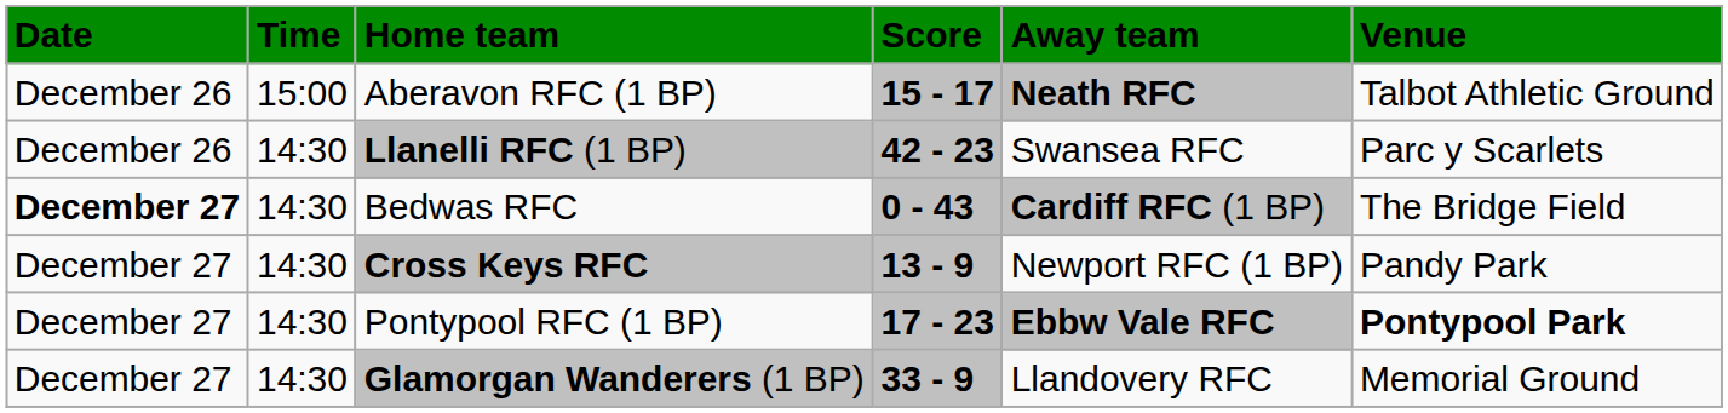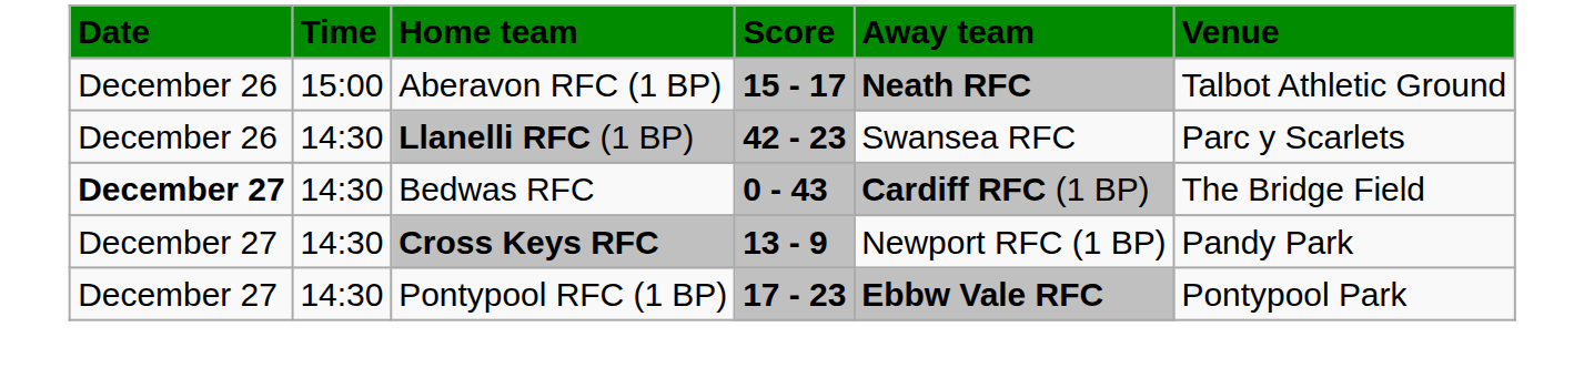 <table class="wikitable" style="margin:0.5em auto; font-size:95%">
 <tr bgcolor="#008B00">
 <td><strong>Date</strong></td>
 <td><strong>Time</strong></td>
 <td><strong>Home team</strong></td>
 <td><strong>Score</strong></td>
 <td><strong>Away team</strong></td>
 <td><strong>Venue</strong></td>
 </tr>
 <tr>
 <td>December 26</td>
 <td>15:00</td>
 <td>Aberavon RFC (1 BP)</td>
 <td bgcolor="silver"><strong>15 - 17</strong></td>
 <td bgcolor="silver"><strong>Neath RFC</strong></td>
 <td>Talbot Athletic Ground</td>
 </tr>
 <tr>
 <td>December 26</td>
 <td>14:30</td>
 <td bgcolor="silver"><strong>Llanelli RFC</strong> (1 BP)</td>
 <td bgcolor="silver"><strong>42 - 23</strong></td>
 <td>Swansea RFC</td>
 <td>Parc y Scarlets</td>
 </tr>
 <tr>
 <td><strong>December 27</strong></td>
 <td>14:30</td>
 <td>Bedwas RFC</td>
 <td bgcolor="silver"><strong>0 - 43</strong></td>
 <td bgcolor="silver"><strong>Cardiff RFC</strong> (1 BP)</td>
 <td>The Bridge Field</td>
 </tr>
 <tr>
 <td>December 27</td>
 <td>14:30</td>
 <td bgcolor="silver"><strong>Cross Keys RFC</strong></td>
 <td bgcolor="silver"><strong>13 - 9</strong></td>
 <td>Newport RFC (1 BP)</td>
 <td>Pandy Park</td>
 </tr>
 <tr>
 <td>December 27</td>
 <td>14:30</td>
 <td>Pontypool RFC (1 BP)</td>
 <td bgcolor="silver"><strong>17 - 23</strong></td>
 <td bgcolor="silver"><strong>Ebbw Vale RFC</strong></td>
-<td><strong>Pontypool Park</strong></td>
-</tr>
-<tr>
-<td>December 27</td>
-<td>14:30</td>
-<td bgcolor="silver"><strong>Glamorgan Wanderers</strong> (1 BP)</td>
-<td bgcolor="silver"><strong>33 - 9</strong></td>
-<td>Llandovery RFC</td>
-<td>Memorial Ground</td>
+<td>Pontypool Park</td>
 </tr>
 </table>
